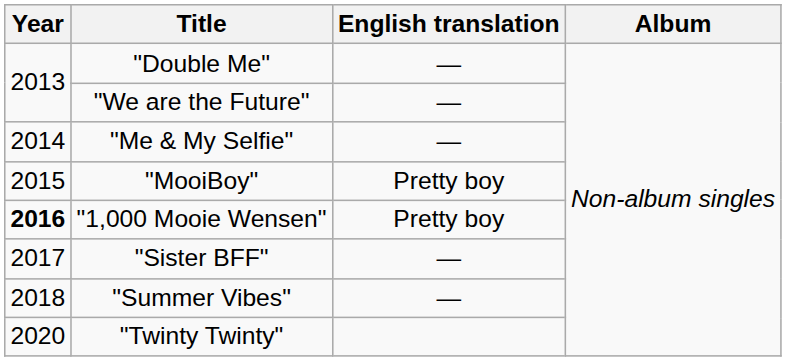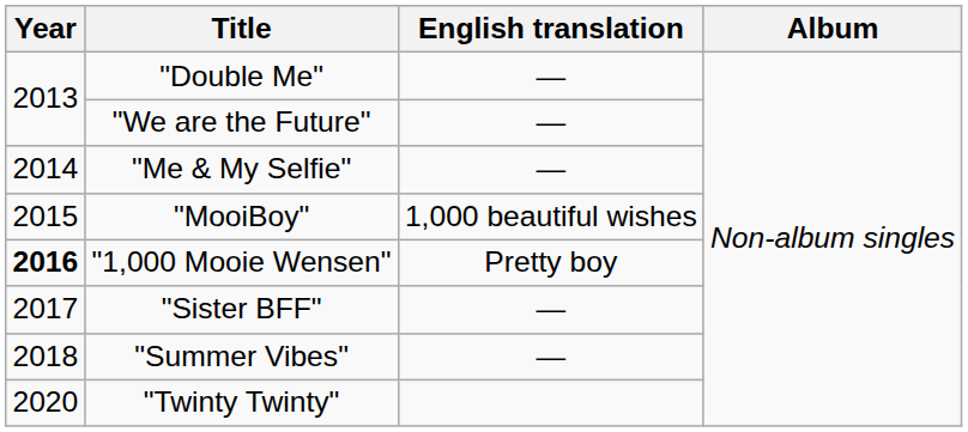 <table class="wikitable plainrowheaders" style=text-align:center;">
 <tr>
 <th scope="col" rowspan="1">Year</th>
 <th scope="col" rowspan="1">Title</th>
 <th scope="col" rowspan="1">English translation</th>
 <th scope="col" rowspan="1">Album</th>
 </tr>
 <tr>
 <td rowspan="2">2013</td>
 <td scope="row">"Double Me"</td>
 <td scope="row">—</td>
 <td rowspan="8"><em>Non-album singles</em></td>
 </tr>
 <tr>
 <td scope="row">"We are the Future"</td>
 <td scope="row">—</td>
 </tr>
 <tr>
 <td rowspan="1">2014</td>
 <td scope="row">"Me & My Selfie"</td>
 <td scope="row">—</td>
 </tr>
 <tr>
 <td>2015</td>
 <td scope="row">"MooiBoy"</td>
-<td scope="row">Pretty boy</td>
+<td scope="row">1,000 beautiful wishes</td>
 </tr>
 <tr>
 <td><strong>2016</strong></td>
 <td>"1,000 Mooie Wensen"</td>
 <td scope="row">Pretty boy</td>
 </tr>
 <tr>
 <td rowspan="1">2017</td>
 <td scope="row">"Sister BFF"</td>
 <td scope="row">—</td>
 </tr>
 <tr>
 <td>2018</td>
 <td>"Summer Vibes"</td>
 <td scope="row">—</td>
 </tr>
 <tr>
 <td>2020</td>
 <td>"Twinty Twinty"</td>
 <td></td>
 </tr>
 </table>
